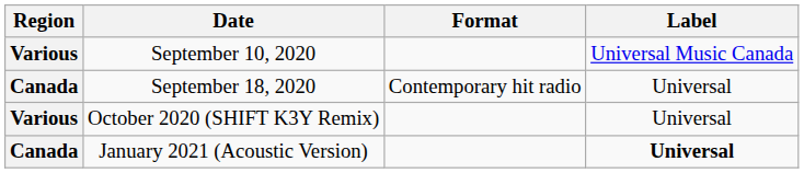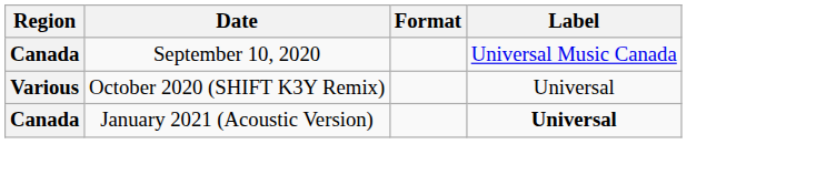 <table class="wikitable plainrowheaders" style="text-align:center">
 <tr>
 <th>Region</th>
 <th>Date</th>
 <th>Format</th>
 <th>Label</th>
 </tr>
 <tr>
-<th scope="row">Various</th>
+<th scope="row">Canada</th>
 <td>September 10, 2020 </td>
 <td></td>
 <td><a href='#'>Universal Music Canada</a></td>
-</tr>
-<tr>
-<th scope="row">Canada</th>
-<td>September 18, 2020</td>
-<td>Contemporary hit radio</td>
-<td>Universal</td>
 </tr>
 <tr>
 <th scope="row">Various</th>
 <td>October 2020 (SHIFT K3Y Remix)</td>
 <td></td>
 <td>Universal</td>
 </tr>
 <tr>
 <th scope="row">Canada</th>
 <td>January 2021 (Acoustic Version)</td>
 <td></td>
 <td><strong>Universal</strong></td>
 </tr>
 </table>
